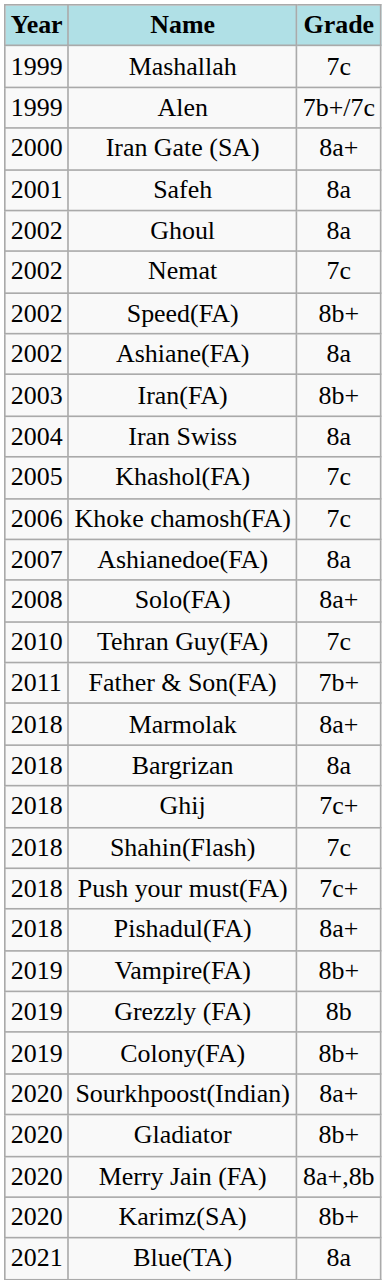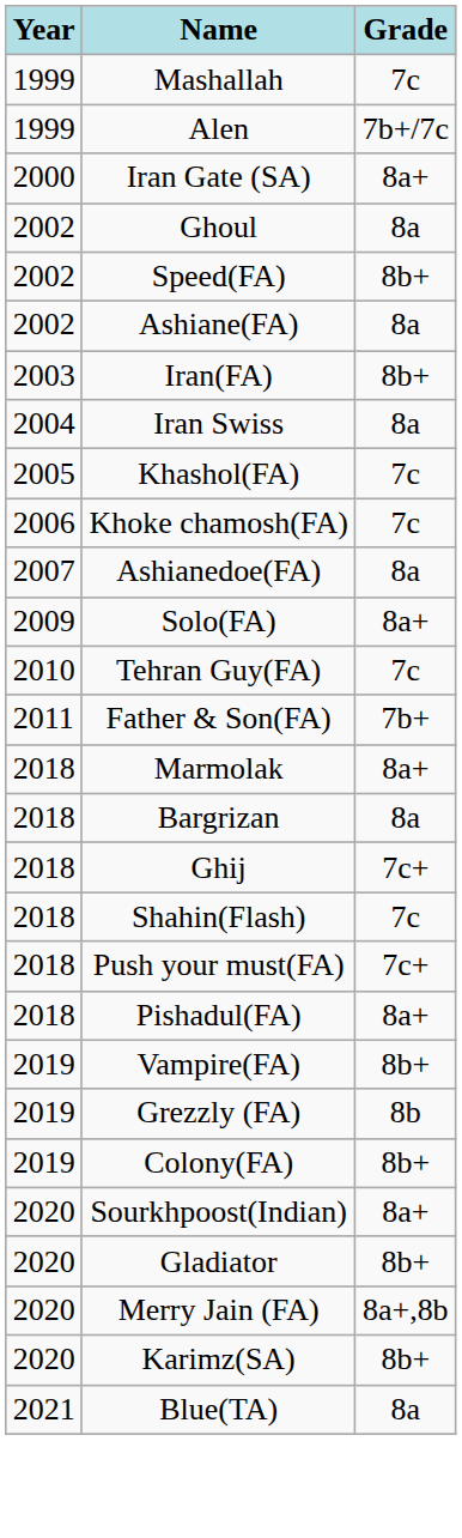 <table class="wikitable" style="text-align: center;">
 <tr>
 <th style="background: #b0e0e6;">Year</th>
 <th style="background: #b0e0e6;">Name</th>
 <th style="background: #b0e0e6;">Grade</th>
 </tr>
 <tr>
 <td align="left">1999</td>
 <td>Mashallah</td>
 <td>7c</td>
 </tr>
 <tr>
 <td align="left">1999</td>
 <td>Alen</td>
 <td>7b+/7c</td>
 </tr>
 <tr>
 <td align="left">2000</td>
 <td>Iran Gate (SA)</td>
 <td>8a+</td>
 </tr>
 <tr>
-<td align="left">2001</td>
-<td>Safeh</td>
-<td>8a</td>
-</tr>
-<tr>
 <td align="left">2002</td>
 <td>Ghoul</td>
 <td>8a</td>
-</tr>
-<tr>
-<td align="left">2002</td>
-<td>Nemat</td>
-<td>7c</td>
 </tr>
 <tr>
 <td align="left">2002</td>
 <td>Speed(FA)</td>
 <td>8b+</td>
 </tr>
 <tr>
 <td align="left">2002</td>
 <td>Ashiane(FA)</td>
 <td>8a</td>
 </tr>
 <tr>
 <td align="left">2003</td>
 <td>Iran(FA)</td>
 <td>8b+</td>
 </tr>
 <tr>
 <td align="left">2004</td>
 <td>Iran Swiss</td>
 <td>8a</td>
 </tr>
 <tr>
 <td align="left">2005</td>
 <td>Khashol(FA)</td>
 <td>7c</td>
 </tr>
 <tr>
 <td align="left">2006</td>
 <td>Khoke chamosh(FA)</td>
 <td>7c</td>
 </tr>
 <tr>
 <td align="left">2007</td>
 <td>Ashianedoe(FA)</td>
 <td>8a</td>
 </tr>
 <tr>
-<td align="left">2008</td>
+<td align="left">2009</td>
 <td>Solo(FA)</td>
 <td>8a+</td>
 </tr>
 <tr>
 <td align="left">2010</td>
 <td>Tehran Guy(FA)</td>
 <td>7c</td>
 </tr>
 <tr>
 <td align="left">2011</td>
 <td>Father & Son(FA)</td>
 <td>7b+</td>
 </tr>
 <tr>
 <td align="left">2018</td>
 <td>Marmolak</td>
 <td>8a+</td>
 </tr>
 <tr>
 <td align="left">2018</td>
 <td>Bargrizan</td>
 <td>8a</td>
 </tr>
 <tr>
 <td align="left">2018</td>
 <td>Ghij</td>
 <td>7c+</td>
 </tr>
 <tr>
 <td align="left">2018</td>
 <td>Shahin(Flash)</td>
 <td>7c</td>
 </tr>
 <tr>
 <td align="left">2018</td>
 <td>Push your must(FA)</td>
 <td>7c+</td>
 </tr>
 <tr>
 <td align="left">2018</td>
 <td>Pishadul(FA)</td>
 <td>8a+</td>
 </tr>
 <tr>
 <td align="left">2019</td>
 <td>Vampire(FA)</td>
 <td>8b+</td>
 </tr>
 <tr>
 <td align="left">2019</td>
 <td>Grezzly (FA)</td>
 <td>8b</td>
 </tr>
 <tr>
 <td align="left">2019</td>
 <td>Colony(FA)</td>
 <td>8b+</td>
 </tr>
 <tr>
 <td align="left">2020</td>
 <td>Sourkhpoost(Indian)</td>
 <td>8a+</td>
 </tr>
 <tr>
 <td align="left">2020</td>
 <td>Gladiator</td>
 <td>8b+</td>
 </tr>
 <tr>
 <td align="left">2020</td>
 <td>Merry Jain (FA)</td>
 <td>8a+,8b</td>
 </tr>
 <tr>
 <td align="left">2020</td>
 <td>Karimz(SA)</td>
 <td>8b+</td>
 </tr>
 <tr>
 <td align="left">2021</td>
 <td>Blue(TA)</td>
 <td>8a</td>
 </tr>
 </table>
